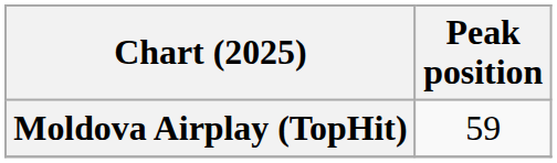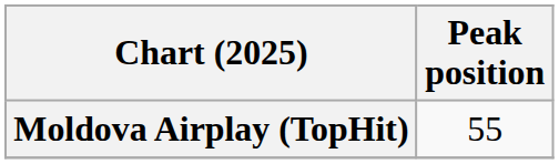 <table class="wikitable sortable plainrowheaders" style="text-align:center">
 <tr>
 <th scope="col">Chart (2025)</th>
 <th scope="col">Peak<br>position</th>
 </tr>
 <tr>
 <th scope="row">Moldova Airplay (TopHit)</th>
-<td>59</td>
+<td>55</td>
 </tr>
 <tr>
 </tr>
 </table>
